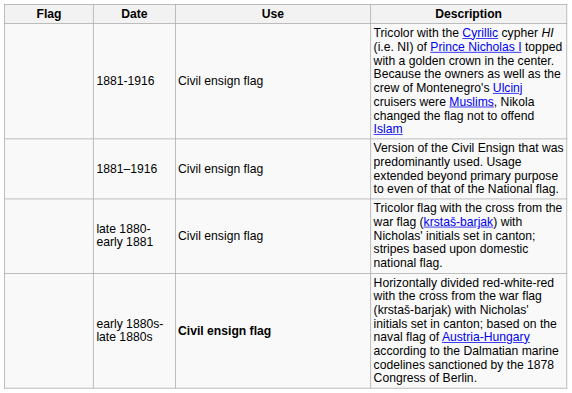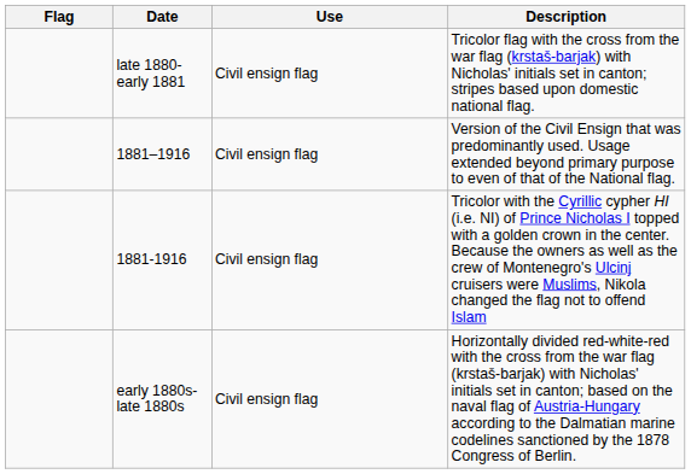 <table class="wikitable">
 <tr>
 <th style="width:110px;">Flag</th>
 <th style="width:100px;">Date</th>
 <th style="width:250px;">Use</th>
 <th style="width:250px;">Description</th>
 </tr>
 <tr>
 <td></td>
-<td>1881-1916</td>
+<td>late 1880-early 1881</td>
 <td>Civil ensign flag</td>
-<td>Tricolor with the <a href='#'>Cyrillic</a> cypher <em>НІ</em> (i.e. NI) of <a href='#'>Prince Nicholas I</a> topped with a golden crown in the center. Because the owners as well as the crew of Montenegro's <a href='#'>Ulcinj</a> cruisers were <a href='#'>Muslims</a>, Nikola changed the flag not to offend <a href='#'>Islam</a></td>
+<td>Tricolor flag with the cross from the war flag (<a href='#'>krstaš-barjak</a>) with Nicholas' initials set in canton; stripes based upon domestic national flag.</td>
 </tr>
 <tr>
 <td></td>
 <td>1881–1916</td>
 <td>Civil ensign flag</td>
 <td>Version of the Civil Ensign that was predominantly used. Usage extended beyond primary purpose to even of that of the National flag.</td>
 </tr>
 <tr>
 <td></td>
-<td>late 1880-early 1881</td>
+<td>1881-1916</td>
 <td>Civil ensign flag</td>
-<td>Tricolor flag with the cross from the war flag (<a href='#'>krstaš-barjak</a>) with Nicholas' initials set in canton; stripes based upon domestic national flag.</td>
+<td>Tricolor with the <a href='#'>Cyrillic</a> cypher <em>НІ</em> (i.e. NI) of <a href='#'>Prince Nicholas I</a> topped with a golden crown in the center. Because the owners as well as the crew of Montenegro's <a href='#'>Ulcinj</a> cruisers were <a href='#'>Muslims</a>, Nikola changed the flag not to offend <a href='#'>Islam</a></td>
 </tr>
 <tr>
 <td></td>
 <td>early 1880s-late 1880s</td>
-<td><strong>Civil ensign flag</strong></td>
+<td>Civil ensign flag</td>
 <td>Horizontally divided red-white-red with the cross from the war flag (krstaš-barjak) with Nicholas' initials set in canton; based on the naval flag of <a href='#'>Austria-Hungary</a> according to the Dalmatian marine codelines sanctioned by the 1878 Congress of Berlin.</td>
 </tr>
 </table>
